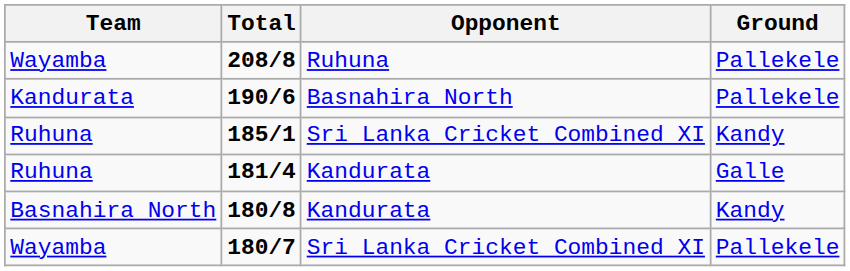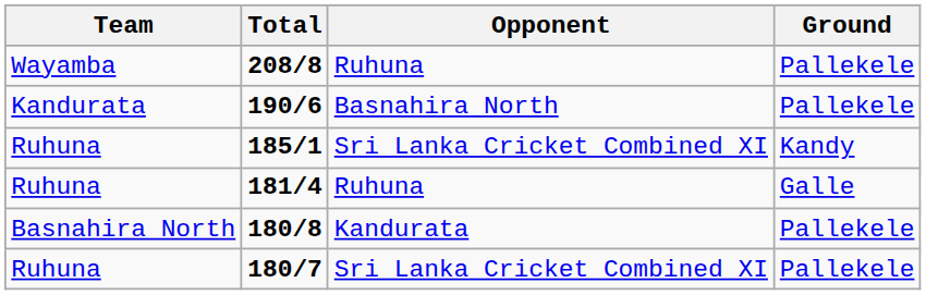 <table class="wikitable">
 <tr>
 <th>Team</th>
 <th>Total</th>
 <th>Opponent</th>
 <th>Ground</th>
 </tr>
 <tr>
 <td><a href='#'>Wayamba</a></td>
 <td><strong>208/8</strong></td>
 <td><a href='#'>Ruhuna</a></td>
 <td><a href='#'>Pallekele</a></td>
 </tr>
 <tr>
 <td><a href='#'>Kandurata</a></td>
 <td><strong>190/6</strong></td>
 <td><a href='#'>Basnahira North</a></td>
 <td><a href='#'>Pallekele</a></td>
 </tr>
 <tr>
 <td><a href='#'>Ruhuna</a></td>
 <td><strong>185/1</strong></td>
 <td><a href='#'>Sri Lanka Cricket Combined XI</a></td>
 <td><a href='#'>Kandy</a></td>
 </tr>
 <tr>
 <td><a href='#'>Ruhuna</a></td>
 <td><strong>181/4</strong></td>
-<td><a href='#'>Kandurata</a></td>
+<td><a href='#'>Ruhuna</a></td>
 <td><a href='#'>Galle</a></td>
 </tr>
 <tr>
 <td><a href='#'>Basnahira North</a></td>
 <td><strong>180/8</strong></td>
 <td><a href='#'>Kandurata</a></td>
-<td><a href='#'>Kandy</a></td>
+<td><a href='#'>Pallekele</a></td>
 </tr>
 <tr>
-<td><a href='#'>Wayamba</a></td>
+<td><a href='#'>Ruhuna</a></td>
 <td><strong>180/7</strong></td>
 <td><a href='#'>Sri Lanka Cricket Combined XI</a></td>
 <td><a href='#'>Pallekele</a></td>
 </tr>
 </table>
